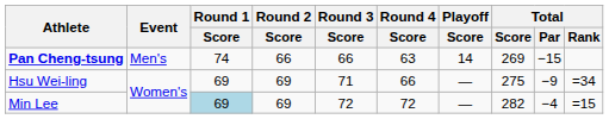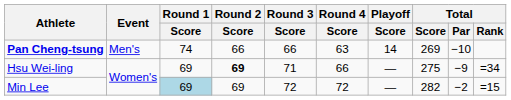 <table class="wikitable" style="font-size:90%; text-align:center">
 <tr>
 <th rowspan="2">Athlete</th>
 <th rowspan="2">Event</th>
 <th>Round 1</th>
 <th>Round 2</th>
 <th>Round 3</th>
 <th>Round 4</th>
 <th>Playoff</th>
 <th colspan="3">Total</th>
 </tr>
 <tr style=font-size:95%>
 <th>Score</th>
 <th>Score</th>
 <th>Score</th>
 <th>Score</th>
 <th>Score</th>
 <th>Score</th>
 <th>Par</th>
 <th>Rank</th>
 </tr>
 <tr>
 <td align="left"><strong><a href='#'>Pan Cheng-tsung</a></strong></td>
 <td align="left"><a href='#'>Men's</a></td>
 <td>74</td>
 <td>66</td>
 <td>66</td>
 <td>63</td>
 <td>14</td>
 <td>269</td>
-<td>−15</td>
+<td>−10</td>
 <td></td>
 </tr>
 <tr>
 <td align="left"><a href='#'>Hsu Wei-ling</a></td>
 <td align="left" rowspan="2"><a href='#'>Women's</a></td>
 <td>69</td>
-<td>69</td>
+<td><strong>69</strong></td>
 <td>71</td>
 <td>66</td>
 <td>—</td>
 <td>275</td>
 <td>−9</td>
 <td>=34</td>
 </tr>
 <tr>
 <td align="left"><a href='#'>Min Lee</a></td>
 <td style="background: lightblue;">69</td>
 <td>69</td>
 <td>72</td>
 <td>72</td>
 <td>—</td>
 <td>282</td>
-<td>−4</td>
+<td>−2</td>
 <td>=15</td>
 </tr>
 </table>
